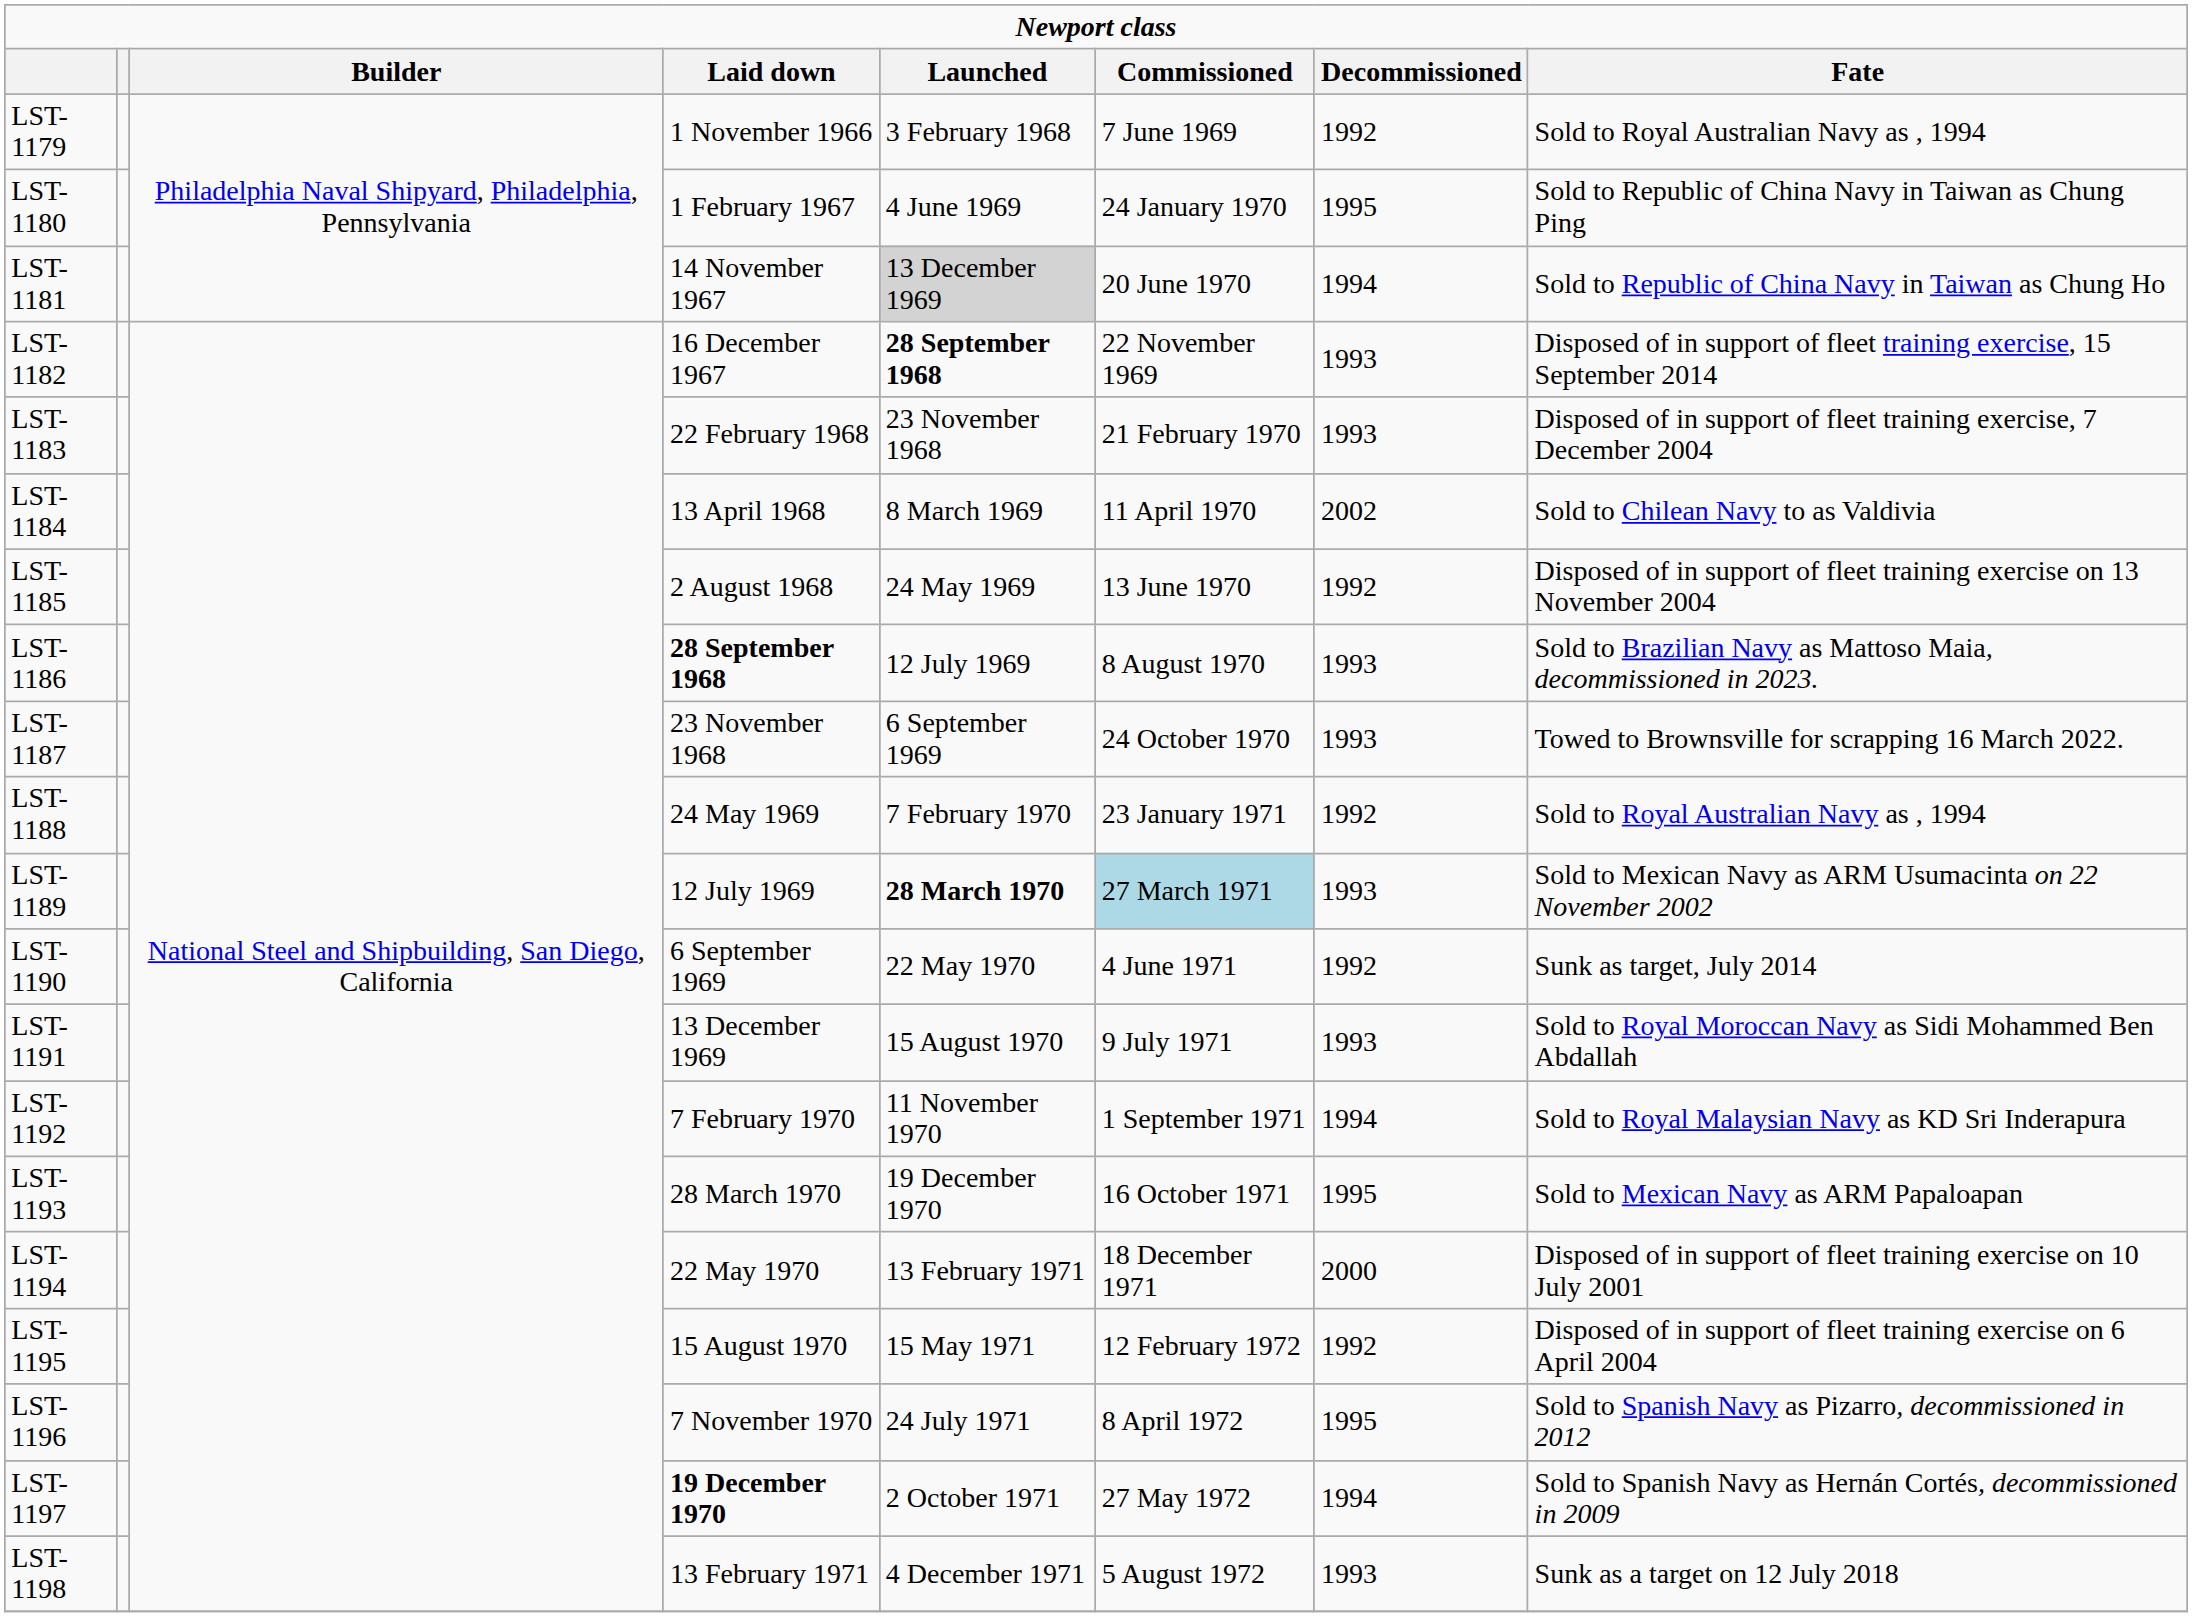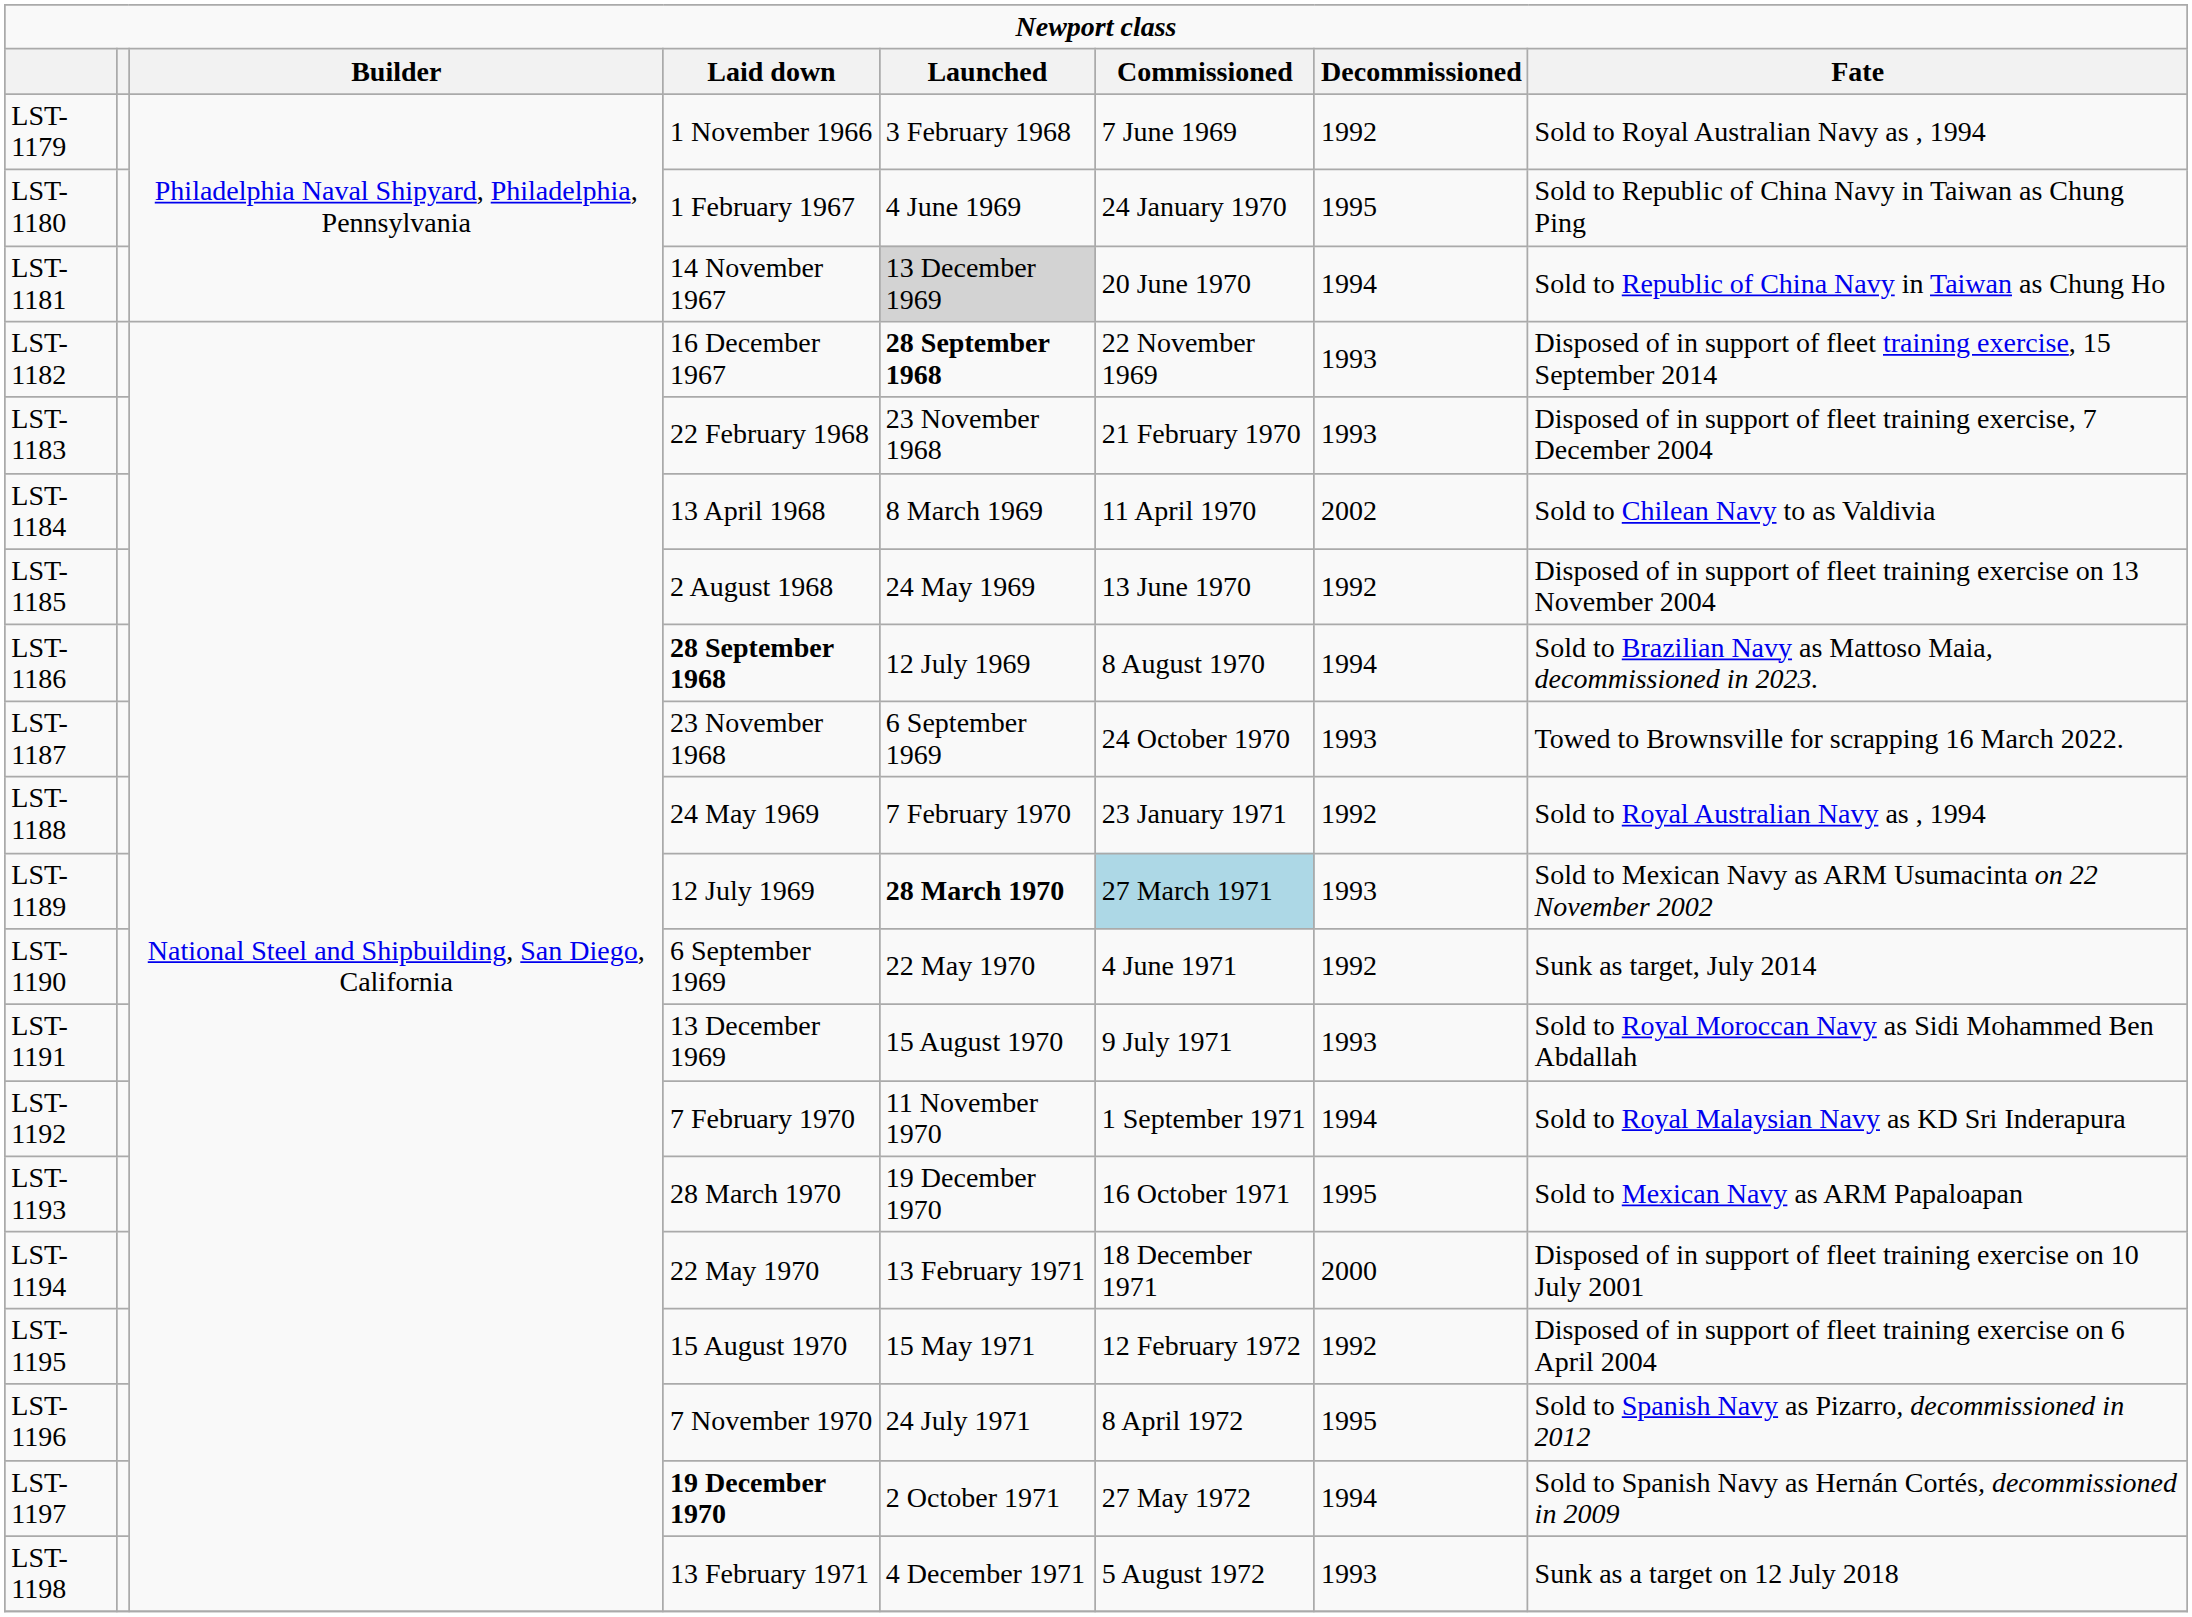 <table class="collapsible wikitable">
 <tr>
 <td align=center colspan=8><strong><em>Newport<em> class<strong></td>
 </tr>
 <tr>
 <th></th>
 <th></th>
 <th>Builder</th>
 <th>Laid down</th>
 <th>Launched</th>
 <th>Commissioned</th>
 <th>Decommissioned</th>
 <th>Fate</th>
 </tr>
 <tr>
 <td>LST-1179</td>
 <td></td>
 <td rowspan=3 align=center><a href='#'>Philadelphia Naval Shipyard</a>, <a href='#'>Philadelphia</a>, Pennsylvania</td>
 <td>1 November 1966</td>
 <td>3 February 1968</td>
 <td>7 June 1969</td>
 <td>1992</td>
 <td>Sold to Royal Australian Navy as , 1994</td>
 </tr>
 <tr>
 <td>LST-1180</td>
 <td></td>
 <td>1 February 1967</td>
 <td>4 June 1969</td>
 <td>24 January 1970</td>
 <td>1995</td>
 <td>Sold to Republic of China Navy in Taiwan as </em>Chung Ping<em></td>
 </tr>
 <tr>
 <td>LST-1181</td>
 <td></td>
 <td>14 November 1967</td>
 <td style="background: lightgrey;">13 December 1969</td>
 <td>20 June 1970</td>
 <td>1994</td>
 <td>Sold to <a href='#'>Republic of China Navy</a> in <a href='#'>Taiwan</a> as </em>Chung Ho<em></td>
 </tr>
 <tr>
 <td>LST-1182</td>
 <td></td>
 <td rowspan=17 align=center><a href='#'>National Steel and Shipbuilding</a>, <a href='#'>San Diego</a>, California</td>
 <td>16 December 1967</td>
 <td><strong>28 September 1968</strong></td>
 <td>22 November 1969</td>
 <td>1993</td>
 <td>Disposed of in support of fleet <a href='#'>training exercise</a>, 15 September 2014</td>
 </tr>
 <tr>
 <td>LST-1183</td>
 <td></td>
 <td>22 February 1968</td>
 <td>23 November 1968</td>
 <td>21 February 1970</td>
 <td>1993</td>
 <td>Disposed of in support of fleet training exercise, 7 December 2004</td>
 </tr>
 <tr>
 <td>LST-1184</td>
 <td></td>
 <td>13 April 1968</td>
 <td>8 March 1969</td>
 <td>11 April 1970</td>
 <td>2002</td>
 <td>Sold to <a href='#'>Chilean Navy</a> to as </em>Valdivia<em></td>
 </tr>
 <tr>
 <td>LST-1185</td>
 <td></td>
 <td>2 August 1968</td>
 <td>24 May 1969</td>
 <td>13 June 1970</td>
 <td>1992</td>
 <td>Disposed of in support of fleet training exercise on 13 November 2004</td>
 </tr>
 <tr>
 <td>LST-1186</td>
 <td></td>
 <td><strong>28 September 1968</strong></td>
 <td>12 July 1969</td>
 <td>8 August 1970</td>
-<td>1993</td>
+<td>1994</td>
 <td>Sold to <a href='#'>Brazilian Navy</a> as </em>Mattoso Maia<em>, decommissioned in 2023.</td>
 </tr>
 <tr>
 <td>LST-1187</td>
 <td></td>
 <td>23 November 1968</td>
 <td>6 September 1969</td>
 <td>24 October 1970</td>
 <td>1993</td>
 <td>Towed to Brownsville for scrapping 16 March 2022.</td>
 </tr>
 <tr>
 <td>LST-1188</td>
 <td></td>
 <td>24 May 1969</td>
 <td>7 February 1970</td>
 <td>23 January 1971</td>
 <td>1992</td>
 <td>Sold to <a href='#'>Royal Australian Navy</a> as , 1994</td>
 </tr>
 <tr>
 <td>LST-1189</td>
 <td></td>
 <td>12 July 1969</td>
 <td><strong>28 March 1970</strong></td>
 <td style="background: lightblue;">27 March 1971</td>
 <td>1993</td>
 <td>Sold to Mexican Navy as ARM </em>Usumacinta<em> on 22 November 2002</td>
 </tr>
 <tr>
 <td>LST-1190</td>
 <td></td>
 <td>6 September 1969</td>
 <td>22 May 1970</td>
 <td>4 June 1971</td>
 <td>1992</td>
 <td>Sunk as target, July 2014</td>
 </tr>
 <tr>
 <td>LST-1191</td>
 <td></td>
 <td>13 December 1969</td>
 <td>15 August 1970</td>
 <td>9 July 1971</td>
 <td>1993</td>
 <td>Sold to <a href='#'>Royal Moroccan Navy</a> as </em>Sidi Mohammed Ben Abdallah<em></td>
 </tr>
 <tr>
 <td>LST-1192</td>
 <td></td>
 <td>7 February 1970</td>
 <td>11 November 1970</td>
 <td>1 September 1971</td>
 <td>1994</td>
 <td>Sold to <a href='#'>Royal Malaysian Navy</a> as KD </em>Sri Inderapura<em></td>
 </tr>
 <tr>
 <td>LST-1193</td>
 <td></td>
 <td>28 March 1970</td>
 <td>19 December 1970</td>
 <td>16 October 1971</td>
 <td>1995</td>
 <td>Sold to <a href='#'>Mexican Navy</a> as ARM </em>Papaloapan<em></td>
 </tr>
 <tr>
 <td>LST-1194</td>
 <td></td>
 <td>22 May 1970</td>
 <td>13 February 1971</td>
 <td>18 December 1971</td>
 <td>2000</td>
 <td>Disposed of in support of fleet training exercise on 10 July 2001</td>
 </tr>
 <tr>
 <td>LST-1195</td>
 <td></td>
 <td>15 August 1970</td>
 <td>15 May 1971</td>
 <td>12 February 1972</td>
 <td>1992</td>
 <td>Disposed of in support of fleet training exercise on 6 April 2004</td>
 </tr>
 <tr>
 <td>LST-1196</td>
 <td></td>
 <td>7 November 1970</td>
 <td>24 July 1971</td>
 <td>8 April 1972</td>
 <td>1995</td>
 <td>Sold to <a href='#'>Spanish Navy</a> as </em>Pizarro<em>, decommissioned in 2012</td>
 </tr>
 <tr>
 <td>LST-1197</td>
 <td></td>
 <td><strong>19 December 1970</strong></td>
 <td>2 October 1971</td>
 <td>27 May 1972</td>
 <td>1994</td>
 <td>Sold to Spanish Navy as </em>Hernán Cortés<em>, decommissioned in 2009</td>
 </tr>
 <tr>
 <td>LST-1198</td>
 <td></td>
 <td>13 February 1971</td>
 <td>4 December 1971</td>
 <td>5 August 1972</td>
 <td>1993</td>
 <td>Sunk as a target on 12 July 2018</td>
 </tr>
 <tr>
 </tr>
 </table>
